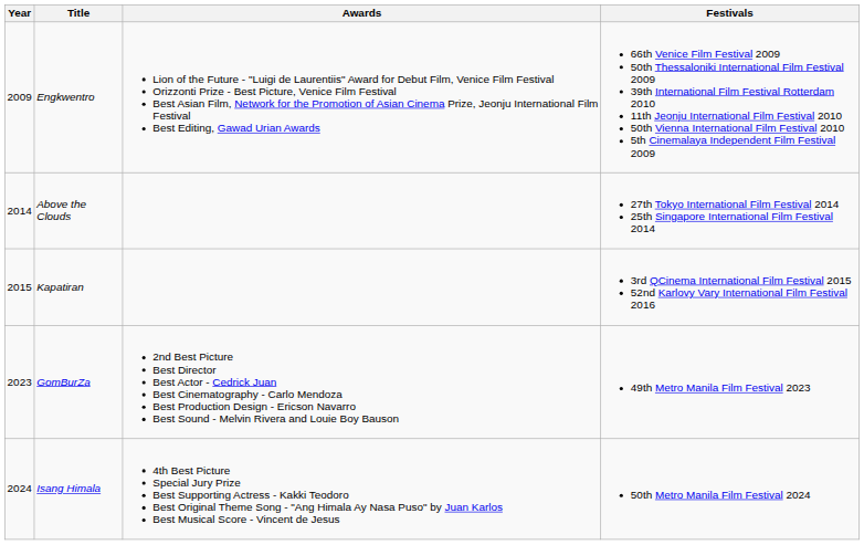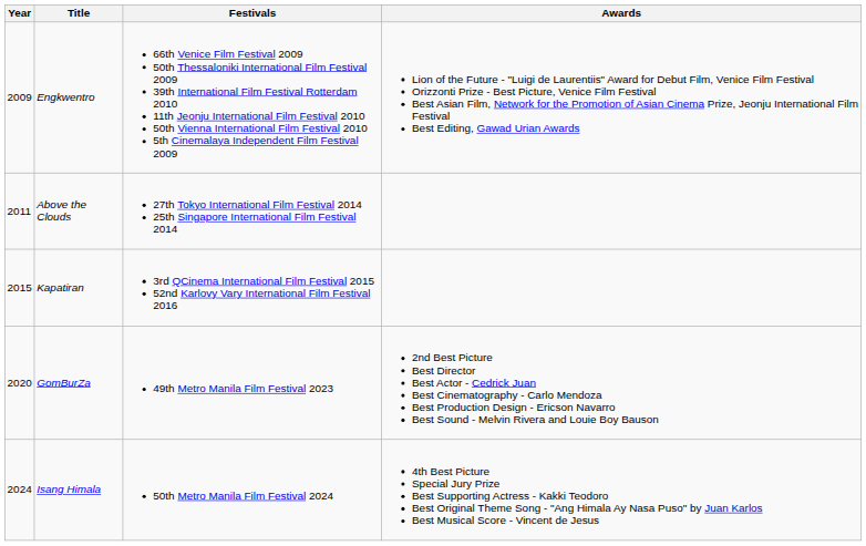 <table class="wikitable">
 <tr>
 <th align="left">Year</th>
 <th align="left">Title</th>
+<th align="left">Festivals</th>
 <th align="left">Awards</th>
-<th align="left">Festivals</th>
 </tr>
 <tr>
 <td>2009</td>
 <td align="left"><em>Engkwentro</em></td>
+<td><br><ul><li>66th <a href='#'>Venice Film Festival</a> 2009</li><li>50th <a href='#'>Thessaloniki International Film Festival</a> 2009</li><li>39th <a href='#'>International Film Festival Rotterdam</a> 2010</li><li>11th <a href='#'>Jeonju International Film Festival</a> 2010</li><li>50th <a href='#'>Vienna International Film Festival</a> 2010</li><li>5th <a href='#'>Cinemalaya Independent Film Festival</a> 2009</li></ul></td>
 <td><br><ul><li>Lion of the Future - "Luigi de Laurentiis" Award for Debut Film, Venice Film Festival</li><li>Orizzonti Prize - Best Picture, Venice Film Festival</li><li>Best Asian Film, <a href='#'>Network for the Promotion of Asian Cinema</a> Prize, Jeonju International Film Festival</li><li>Best Editing, <a href='#'>Gawad Urian Awards</a></li></ul></td>
-<td><br><ul><li>66th <a href='#'>Venice Film Festival</a> 2009</li><li>50th <a href='#'>Thessaloniki International Film Festival</a> 2009</li><li>39th <a href='#'>International Film Festival Rotterdam</a> 2010</li><li>11th <a href='#'>Jeonju International Film Festival</a> 2010</li><li>50th <a href='#'>Vienna International Film Festival</a> 2010</li><li>5th <a href='#'>Cinemalaya Independent Film Festival</a> 2009</li></ul></td>
 </tr>
 <tr>
-<td>2014</td>
+<td>2011</td>
 <td align="left"><em>Above the Clouds</em></td>
+<td><br><ul><li>27th <a href='#'>Tokyo International Film Festival</a> 2014</li><li>25th <a href='#'>Singapore International Film Festival</a> 2014</li></ul></td>
 <td></td>
-<td><br><ul><li>27th <a href='#'>Tokyo International Film Festival</a> 2014</li><li>25th <a href='#'>Singapore International Film Festival</a> 2014</li></ul></td>
 </tr>
 <tr>
 <td>2015</td>
 <td align="left"><em>Kapatiran</em></td>
+<td><br><ul><li>3rd <a href='#'>QCinema International Film Festival</a> 2015</li><li>52nd <a href='#'>Karlovy Vary International Film Festival</a> 2016</li></ul></td>
 <td></td>
-<td><br><ul><li>3rd <a href='#'>QCinema International Film Festival</a> 2015</li><li>52nd <a href='#'>Karlovy Vary International Film Festival</a> 2016</li></ul></td>
 </tr>
 <tr>
-<td>2023</td>
+<td>2020</td>
 <td align="left"><em><a href='#'>GomBurZa</a></em></td>
+<td><br><ul><li>49th <a href='#'>Metro Manila Film Festival</a> 2023</li></ul></td>
 <td><br><ul><li>2nd Best Picture</li><li>Best Director</li><li>Best Actor - <a href='#'>Cedrick Juan</a></li><li>Best Cinematography - Carlo Mendoza</li><li>Best Production Design - Ericson Navarro</li><li>Best Sound - Melvin Rivera and Louie Boy Bauson</li></ul></td>
-<td><br><ul><li>49th <a href='#'>Metro Manila Film Festival</a> 2023</li></ul></td>
 </tr>
 <tr>
 <td>2024</td>
 <td align="left"><em><a href='#'>Isang Himala</a></em></td>
+<td><br><ul><li>50th <a href='#'>Metro Manila Film Festival</a> 2024</li></ul></td>
 <td><br><ul><li>4th Best Picture</li><li>Special Jury Prize</li><li>Best Supporting Actress - Kakki Teodoro</li><li>Best Original Theme Song - "Ang Himala Ay Nasa Puso" by <a href='#'>Juan Karlos</a></li><li>Best Musical Score - Vincent de Jesus</li></ul></td>
-<td><br><ul><li>50th <a href='#'>Metro Manila Film Festival</a> 2024</li></ul></td>
 </tr>
 </table>
